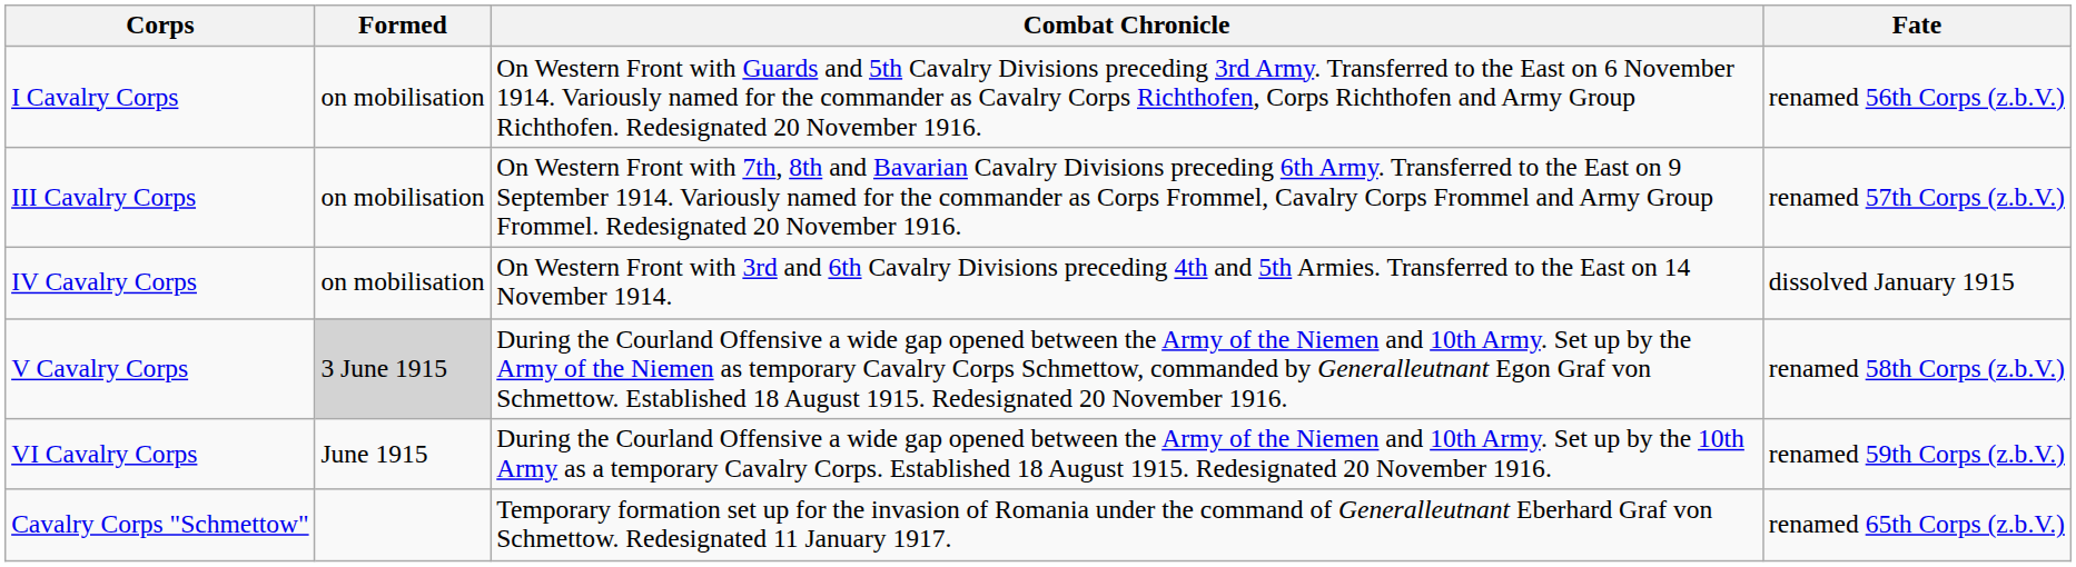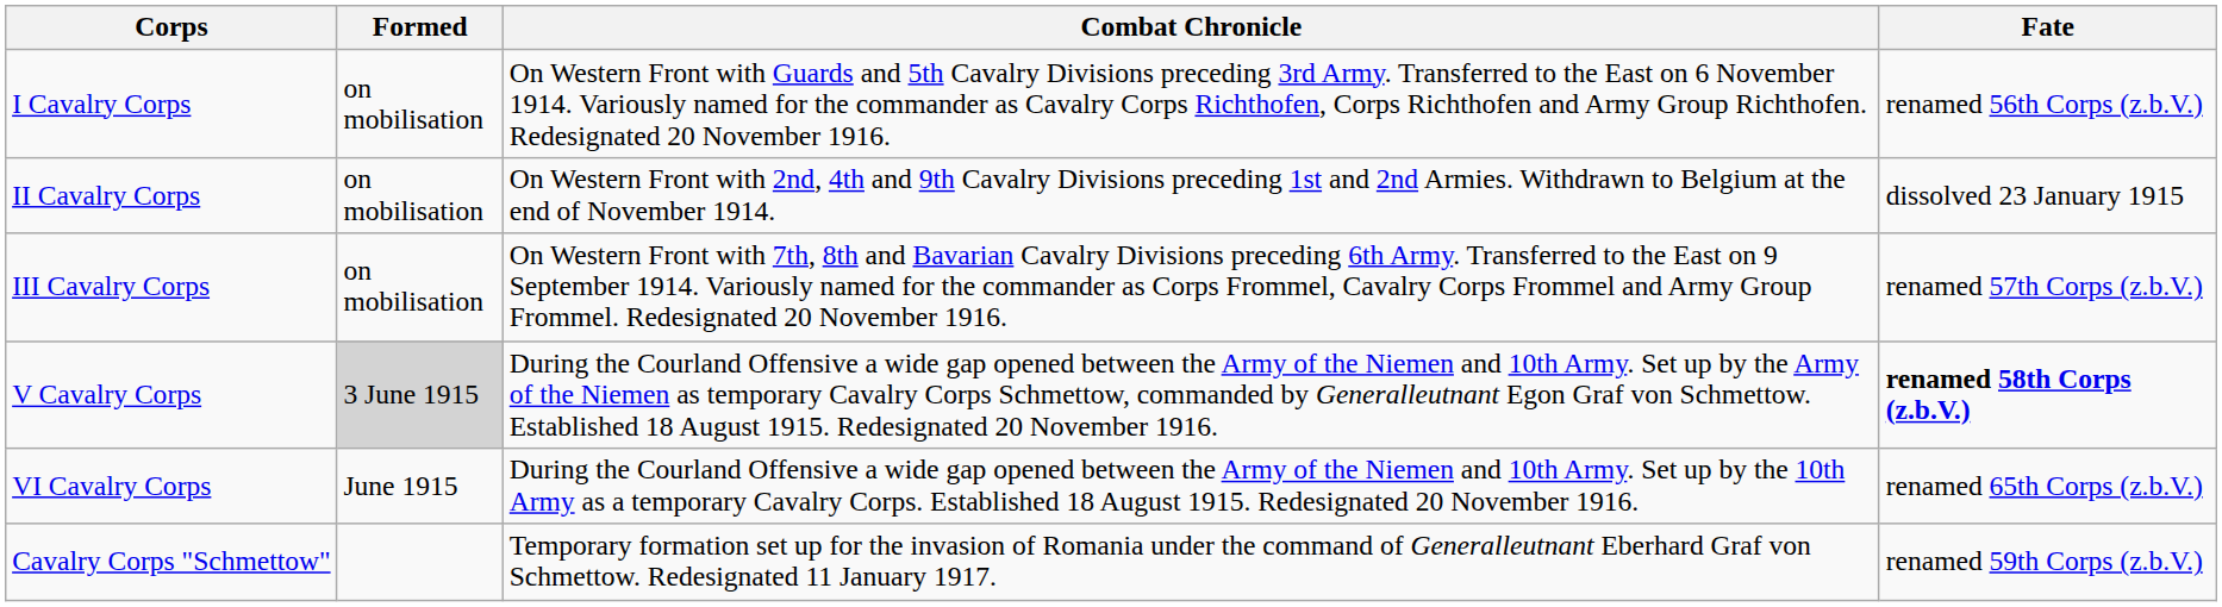 <table class="wikitable collapsible collapsed" style="width:100%;">
 <tr>
 <th>Corps</th>
 <th>Formed</th>
 <th>Combat Chronicle</th>
 <th>Fate</th>
 </tr>
 <tr>
 <td><a href='#'>I Cavalry Corps</a></td>
 <td>on mobilisation</td>
 <td>On Western Front with <a href='#'>Guards</a> and <a href='#'>5th</a> Cavalry Divisions preceding <a href='#'>3rd Army</a>. Transferred to the East on 6 November 1914.  Variously named for the commander as Cavalry Corps <a href='#'>Richthofen</a>, Corps Richthofen and Army Group Richthofen.  Redesignated 20 November 1916.</td>
 <td>renamed <a href='#'>56th Corps (z.b.V.)</a></td>
 </tr>
 <tr>
+<td><a href='#'>II Cavalry Corps</a></td>
+<td>on mobilisation</td>
+<td>On Western Front with <a href='#'>2nd</a>, <a href='#'>4th</a> and <a href='#'>9th</a> Cavalry Divisions preceding <a href='#'>1st</a> and <a href='#'>2nd</a> Armies. Withdrawn to Belgium at the end of November 1914.</td>
+<td>dissolved 23 January 1915</td>
+</tr>
+<tr>
 <td><a href='#'>III Cavalry Corps</a></td>
 <td>on mobilisation</td>
 <td>On Western Front with <a href='#'>7th</a>, <a href='#'>8th</a> and <a href='#'>Bavarian</a> Cavalry Divisions preceding <a href='#'>6th Army</a>. Transferred to the East on 9 September 1914.  Variously named for the commander as Corps Frommel, Cavalry Corps Frommel and Army Group Frommel.  Redesignated 20 November 1916.</td>
 <td>renamed <a href='#'>57th Corps (z.b.V.)</a></td>
 </tr>
 <tr>
-<td><a href='#'>IV Cavalry Corps</a></td>
-<td style=white-space:nowrap>on mobilisation</td>
-<td>On Western Front with <a href='#'>3rd</a> and <a href='#'>6th</a> Cavalry Divisions preceding <a href='#'>4th</a> and <a href='#'>5th</a> Armies. Transferred to the East on 14 November 1914.</td>
-<td>dissolved January 1915</td>
-</tr>
-<tr>
 <td><a href='#'>V Cavalry Corps</a></td>
 <td style="background: lightgrey;">3 June 1915</td>
 <td>During the Courland Offensive a wide gap opened between the <a href='#'>Army of the Niemen</a> and <a href='#'>10th Army</a>. Set up by the <a href='#'>Army of the Niemen</a> as temporary Cavalry Corps Schmettow, commanded by <em>Generalleutnant</em> Egon Graf von Schmettow.  Established 18 August 1915.  Redesignated 20 November 1916.</td>
-<td>renamed <a href='#'>58th Corps (z.b.V.)</a></td>
+<td><strong>renamed <a href='#'>58th Corps (z.b.V.)</a></strong></td>
 </tr>
 <tr>
 <td><a href='#'>VI Cavalry Corps</a></td>
 <td>June 1915</td>
 <td>During the Courland Offensive a wide gap opened between the <a href='#'>Army of the Niemen</a> and <a href='#'>10th Army</a>. Set up by the <a href='#'>10th Army</a> as a temporary Cavalry Corps.  Established 18 August 1915.  Redesignated 20 November 1916.</td>
-<td>renamed <a href='#'>59th Corps (z.b.V.)</a></td>
+<td style=white-space:nowrap>renamed <a href='#'>65th Corps (z.b.V.)</a></td>
 </tr>
 <tr>
 <td style=white-space:nowrap><a href='#'>Cavalry Corps "Schmettow"</a></td>
 <td></td>
 <td>Temporary formation set up for the invasion of Romania under the command of <em>Generalleutnant</em> Eberhard Graf von Schmettow. Redesignated 11 January 1917.</td>
-<td style=white-space:nowrap>renamed <a href='#'>65th Corps (z.b.V.)</a></td>
+<td>renamed <a href='#'>59th Corps (z.b.V.)</a></td>
 </tr>
 </table>
